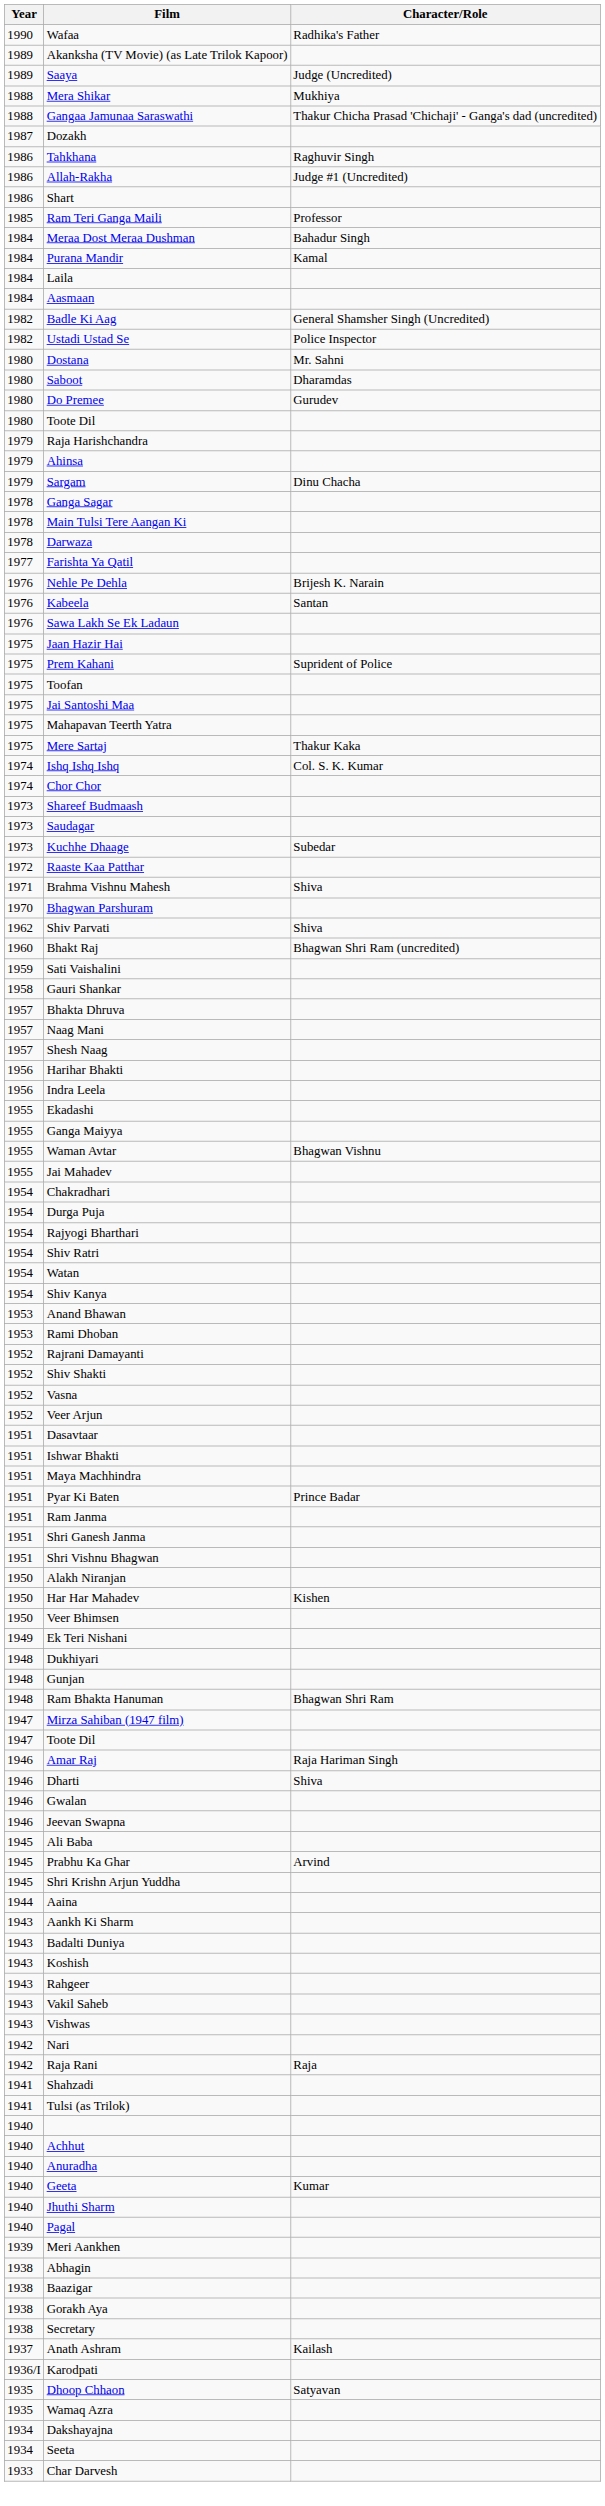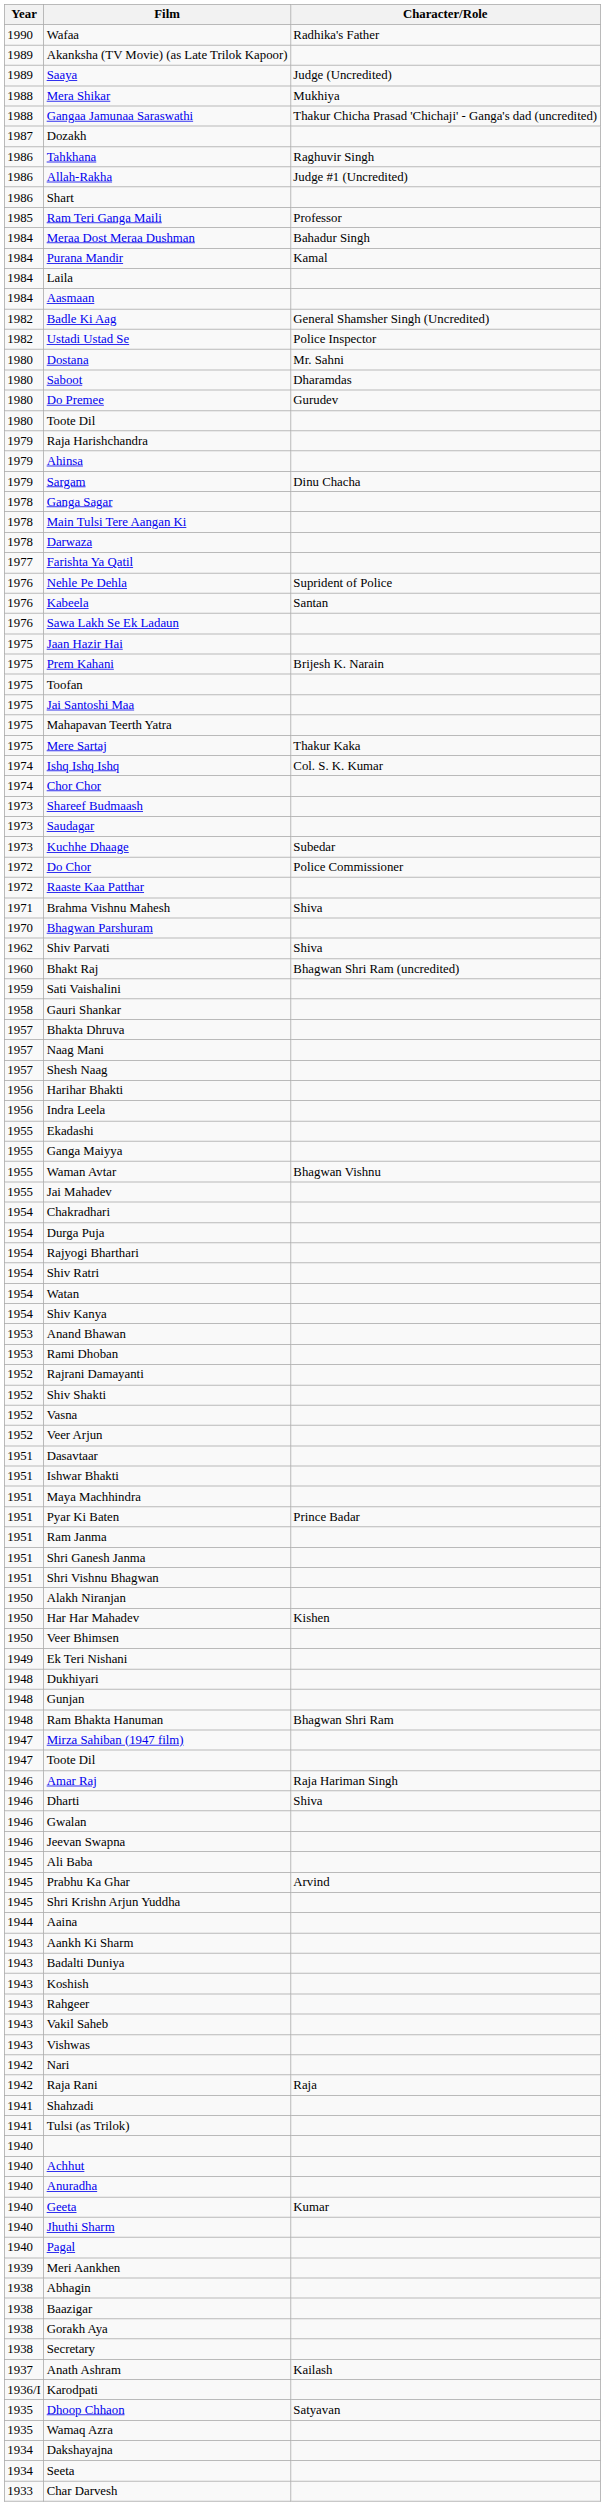 <table class="wikitable sortable">
 <tr>
 <th>Year</th>
 <th>Film</th>
 <th>Character/Role</th>
 </tr>
 <tr>
 <td>1990</td>
 <td>Wafaa</td>
 <td>Radhika's Father</td>
 </tr>
 <tr>
 <td>1989</td>
 <td>Akanksha (TV Movie) (as Late Trilok Kapoor)</td>
 <td></td>
 </tr>
 <tr>
 <td>1989</td>
 <td><a href='#'>Saaya</a></td>
 <td>Judge (Uncredited)</td>
 </tr>
 <tr>
 <td>1988</td>
 <td><a href='#'>Mera Shikar</a></td>
 <td>Mukhiya</td>
 </tr>
 <tr>
 <td>1988</td>
 <td><a href='#'>Gangaa Jamunaa Saraswathi</a></td>
 <td>Thakur Chicha Prasad 'Chichaji' - Ganga's dad (uncredited)</td>
 </tr>
 <tr>
 <td>1987</td>
 <td>Dozakh</td>
 <td></td>
 </tr>
 <tr>
 <td>1986</td>
 <td><a href='#'>Tahkhana</a></td>
 <td>Raghuvir Singh</td>
 </tr>
 <tr>
 <td>1986</td>
 <td><a href='#'>Allah-Rakha</a></td>
 <td>Judge #1 (Uncredited)</td>
 </tr>
 <tr>
 <td>1986</td>
 <td>Shart</td>
 <td></td>
 </tr>
 <tr>
 <td>1985</td>
 <td><a href='#'>Ram Teri Ganga Maili</a></td>
 <td>Professor</td>
 </tr>
 <tr>
 <td>1984</td>
 <td><a href='#'>Meraa Dost Meraa Dushman</a></td>
 <td>Bahadur Singh</td>
 </tr>
 <tr>
 <td>1984</td>
 <td><a href='#'>Purana Mandir</a></td>
 <td>Kamal</td>
 </tr>
 <tr>
 <td>1984</td>
 <td>Laila</td>
 <td></td>
 </tr>
 <tr>
 <td>1984</td>
 <td><a href='#'>Aasmaan</a></td>
 <td></td>
 </tr>
 <tr>
 <td>1982</td>
 <td><a href='#'>Badle Ki Aag</a></td>
 <td>General Shamsher Singh (Uncredited)</td>
 </tr>
 <tr>
 <td>1982</td>
 <td><a href='#'>Ustadi Ustad Se</a></td>
 <td>Police Inspector</td>
 </tr>
 <tr>
 <td>1980</td>
 <td><a href='#'>Dostana</a></td>
 <td>Mr. Sahni</td>
 </tr>
 <tr>
 <td>1980</td>
 <td><a href='#'>Saboot</a></td>
 <td>Dharamdas</td>
 </tr>
 <tr>
 <td>1980</td>
 <td><a href='#'>Do Premee</a></td>
 <td>Gurudev</td>
 </tr>
 <tr>
 <td>1980</td>
 <td>Toote Dil</td>
 <td></td>
 </tr>
 <tr>
 <td>1979</td>
 <td>Raja Harishchandra</td>
 <td></td>
 </tr>
 <tr>
 <td>1979</td>
 <td><a href='#'>Ahinsa</a></td>
 <td></td>
 </tr>
 <tr>
 <td>1979</td>
 <td><a href='#'>Sargam</a></td>
 <td>Dinu Chacha</td>
 </tr>
 <tr>
 <td>1978</td>
 <td><a href='#'>Ganga Sagar</a></td>
 <td></td>
 </tr>
 <tr>
 <td>1978</td>
 <td><a href='#'>Main Tulsi Tere Aangan Ki</a></td>
 <td></td>
 </tr>
 <tr>
 <td>1978</td>
 <td><a href='#'>Darwaza</a></td>
 <td></td>
 </tr>
 <tr>
 <td>1977</td>
 <td><a href='#'>Farishta Ya Qatil</a></td>
 <td></td>
 </tr>
 <tr>
 <td>1976</td>
 <td><a href='#'>Nehle Pe Dehla</a></td>
-<td>Brijesh K. Narain</td>
+<td>Suprident of Police</td>
 </tr>
 <tr>
 <td>1976</td>
 <td><a href='#'>Kabeela</a></td>
 <td>Santan</td>
 </tr>
 <tr>
 <td>1976</td>
 <td><a href='#'>Sawa Lakh Se Ek Ladaun</a></td>
 <td></td>
 </tr>
 <tr>
 <td>1975</td>
 <td><a href='#'>Jaan Hazir Hai</a></td>
 <td></td>
 </tr>
 <tr>
 <td>1975</td>
 <td><a href='#'>Prem Kahani</a></td>
-<td>Suprident of Police</td>
+<td>Brijesh K. Narain</td>
 </tr>
 <tr>
 <td>1975</td>
 <td>Toofan</td>
 <td></td>
 </tr>
 <tr>
 <td>1975</td>
 <td><a href='#'>Jai Santoshi Maa</a></td>
 <td></td>
 </tr>
 <tr>
 <td>1975</td>
 <td>Mahapavan Teerth Yatra</td>
 <td></td>
 </tr>
 <tr>
 <td>1975</td>
 <td><a href='#'>Mere Sartaj</a></td>
 <td>Thakur Kaka</td>
 </tr>
 <tr>
 <td>1974</td>
 <td><a href='#'>Ishq Ishq Ishq</a></td>
 <td>Col. S. K. Kumar</td>
 </tr>
 <tr>
 <td>1974</td>
 <td><a href='#'>Chor Chor</a></td>
 <td></td>
 </tr>
 <tr>
 <td>1973</td>
 <td><a href='#'>Shareef Budmaash</a></td>
 <td></td>
 </tr>
 <tr>
 <td>1973</td>
 <td><a href='#'>Saudagar</a></td>
 <td></td>
 </tr>
 <tr>
 <td>1973</td>
 <td><a href='#'>Kuchhe Dhaage</a></td>
 <td>Subedar</td>
+</tr>
+<tr>
+<td>1972</td>
+<td><a href='#'>Do Chor</a></td>
+<td>Police Commissioner</td>
 </tr>
 <tr>
 <td>1972</td>
 <td><a href='#'>Raaste Kaa Patthar</a></td>
 <td></td>
 </tr>
 <tr>
 <td>1971</td>
 <td>Brahma Vishnu Mahesh</td>
 <td>Shiva</td>
 </tr>
 <tr>
 <td>1970</td>
 <td><a href='#'>Bhagwan Parshuram</a></td>
 <td></td>
 </tr>
 <tr>
 <td>1962</td>
 <td>Shiv Parvati</td>
 <td>Shiva</td>
 </tr>
 <tr>
 <td>1960</td>
 <td>Bhakt Raj</td>
 <td>Bhagwan Shri Ram (uncredited)</td>
 </tr>
 <tr>
 <td>1959</td>
 <td>Sati Vaishalini</td>
 <td></td>
 </tr>
 <tr>
 <td>1958</td>
 <td>Gauri Shankar</td>
 <td></td>
 </tr>
 <tr>
 <td>1957</td>
 <td>Bhakta Dhruva</td>
 <td></td>
 </tr>
 <tr>
 <td>1957</td>
 <td>Naag Mani</td>
 <td></td>
 </tr>
 <tr>
 <td>1957</td>
 <td>Shesh Naag</td>
 <td></td>
 </tr>
 <tr>
 <td>1956</td>
 <td>Harihar Bhakti</td>
 <td></td>
 </tr>
 <tr>
 <td>1956</td>
 <td>Indra Leela</td>
 <td></td>
 </tr>
 <tr>
 <td>1955</td>
 <td>Ekadashi</td>
 <td></td>
 </tr>
 <tr>
 <td>1955</td>
 <td>Ganga Maiyya</td>
 <td></td>
 </tr>
 <tr>
 <td>1955</td>
 <td>Waman Avtar</td>
 <td>Bhagwan Vishnu</td>
 </tr>
 <tr>
 <td>1955</td>
 <td>Jai Mahadev</td>
 <td></td>
 </tr>
 <tr>
 <td>1954</td>
 <td>Chakradhari</td>
 <td></td>
 </tr>
 <tr>
 <td>1954</td>
 <td>Durga Puja</td>
 <td></td>
 </tr>
 <tr>
 <td>1954</td>
 <td>Rajyogi Bharthari</td>
 <td></td>
 </tr>
 <tr>
 <td>1954</td>
 <td>Shiv Ratri</td>
 <td></td>
 </tr>
 <tr>
 <td>1954</td>
 <td>Watan</td>
 <td></td>
 </tr>
 <tr>
 <td>1954</td>
 <td>Shiv Kanya</td>
 <td></td>
 </tr>
 <tr>
 <td>1953</td>
 <td>Anand Bhawan</td>
 <td></td>
 </tr>
 <tr>
 <td>1953</td>
 <td>Rami Dhoban</td>
 <td></td>
 </tr>
 <tr>
 <td>1952</td>
 <td>Rajrani Damayanti</td>
 <td></td>
 </tr>
 <tr>
 <td>1952</td>
 <td>Shiv Shakti</td>
 <td></td>
 </tr>
 <tr>
 <td>1952</td>
 <td>Vasna</td>
 <td></td>
 </tr>
 <tr>
 <td>1952</td>
 <td>Veer Arjun</td>
 <td></td>
 </tr>
 <tr>
 <td>1951</td>
 <td>Dasavtaar</td>
 <td></td>
 </tr>
 <tr>
 <td>1951</td>
 <td>Ishwar Bhakti</td>
 <td></td>
 </tr>
 <tr>
 <td>1951</td>
 <td>Maya Machhindra</td>
 <td></td>
 </tr>
 <tr>
 <td>1951</td>
 <td>Pyar Ki Baten</td>
 <td>Prince Badar</td>
 </tr>
 <tr>
 <td>1951</td>
 <td>Ram Janma</td>
 <td></td>
 </tr>
 <tr>
 <td>1951</td>
 <td>Shri Ganesh Janma</td>
 <td></td>
 </tr>
 <tr>
 <td>1951</td>
 <td>Shri Vishnu Bhagwan</td>
 <td></td>
 </tr>
 <tr>
 <td>1950</td>
 <td>Alakh Niranjan</td>
 <td></td>
 </tr>
 <tr>
 <td>1950</td>
 <td>Har Har Mahadev</td>
 <td>Kishen</td>
 </tr>
 <tr>
 <td>1950</td>
 <td>Veer Bhimsen</td>
 <td></td>
 </tr>
 <tr>
 <td>1949</td>
 <td>Ek Teri Nishani</td>
 <td></td>
 </tr>
 <tr>
 <td>1948</td>
 <td>Dukhiyari</td>
 <td></td>
 </tr>
 <tr>
 <td>1948</td>
 <td>Gunjan</td>
 <td></td>
 </tr>
 <tr>
 <td>1948</td>
 <td>Ram Bhakta Hanuman</td>
 <td>Bhagwan Shri Ram</td>
 </tr>
 <tr>
 <td>1947</td>
 <td><a href='#'>Mirza Sahiban (1947 film)</a></td>
 <td></td>
 </tr>
 <tr>
 <td>1947</td>
 <td>Toote Dil</td>
 <td></td>
 </tr>
 <tr>
 <td>1946</td>
 <td><a href='#'>Amar Raj</a></td>
 <td>Raja Hariman Singh</td>
 </tr>
 <tr>
 <td>1946</td>
 <td>Dharti</td>
 <td>Shiva</td>
 </tr>
 <tr>
 <td>1946</td>
 <td>Gwalan</td>
 <td></td>
 </tr>
 <tr>
 <td>1946</td>
 <td>Jeevan Swapna</td>
 <td></td>
 </tr>
 <tr>
 <td>1945</td>
 <td>Ali Baba</td>
 <td></td>
 </tr>
 <tr>
 <td>1945</td>
 <td>Prabhu Ka Ghar</td>
 <td>Arvind</td>
 </tr>
 <tr>
 <td>1945</td>
 <td>Shri Krishn Arjun Yuddha</td>
 <td></td>
 </tr>
 <tr>
 <td>1944</td>
 <td>Aaina</td>
 <td></td>
 </tr>
 <tr>
 <td>1943</td>
 <td>Aankh Ki Sharm</td>
 <td></td>
 </tr>
 <tr>
 <td>1943</td>
 <td>Badalti Duniya</td>
 <td></td>
 </tr>
 <tr>
 <td>1943</td>
 <td>Koshish</td>
 <td></td>
 </tr>
 <tr>
 <td>1943</td>
 <td>Rahgeer</td>
 <td></td>
 </tr>
 <tr>
 <td>1943</td>
 <td>Vakil Saheb</td>
 <td></td>
 </tr>
 <tr>
 <td>1943</td>
 <td>Vishwas</td>
 <td></td>
 </tr>
 <tr>
 <td>1942</td>
 <td>Nari</td>
 <td></td>
 </tr>
 <tr>
 <td>1942</td>
 <td>Raja Rani</td>
 <td>Raja</td>
 </tr>
 <tr>
 <td>1941</td>
 <td>Shahzadi</td>
 <td></td>
 </tr>
 <tr>
 <td>1941</td>
 <td>Tulsi (as Trilok)</td>
 <td></td>
 </tr>
 <tr>
 <td>1940</td>
 <td></td>
 <td></td>
 </tr>
 <tr>
 <td>1940</td>
 <td><a href='#'>Achhut</a></td>
 <td></td>
 </tr>
 <tr>
 <td>1940</td>
 <td><a href='#'>Anuradha</a></td>
 <td></td>
 </tr>
 <tr>
 <td>1940</td>
 <td><a href='#'>Geeta</a></td>
 <td>Kumar</td>
 </tr>
 <tr>
 <td>1940</td>
 <td><a href='#'>Jhuthi Sharm</a></td>
 <td></td>
 </tr>
 <tr>
 <td>1940</td>
 <td><a href='#'>Pagal</a></td>
 <td></td>
 </tr>
 <tr>
 <td>1939</td>
 <td>Meri Aankhen</td>
 <td></td>
 </tr>
 <tr>
 <td>1938</td>
 <td>Abhagin</td>
 <td></td>
 </tr>
 <tr>
 <td>1938</td>
 <td>Baazigar</td>
 <td></td>
 </tr>
 <tr>
 <td>1938</td>
 <td>Gorakh Aya</td>
 <td></td>
 </tr>
 <tr>
 <td>1938</td>
 <td>Secretary</td>
 <td></td>
 </tr>
 <tr>
 <td>1937</td>
 <td>Anath Ashram</td>
 <td>Kailash</td>
 </tr>
 <tr>
 <td>1936/I</td>
 <td>Karodpati</td>
 <td></td>
 </tr>
 <tr>
 <td>1935</td>
 <td><a href='#'>Dhoop Chhaon</a></td>
 <td>Satyavan</td>
 </tr>
 <tr>
 <td>1935</td>
 <td>Wamaq Azra</td>
 <td></td>
 </tr>
 <tr>
 <td>1934</td>
 <td>Dakshayajna</td>
 <td></td>
 </tr>
 <tr>
 <td>1934</td>
 <td>Seeta</td>
 <td></td>
 </tr>
 <tr>
 <td>1933</td>
 <td>Char Darvesh</td>
 <td></td>
 </tr>
 </table>
